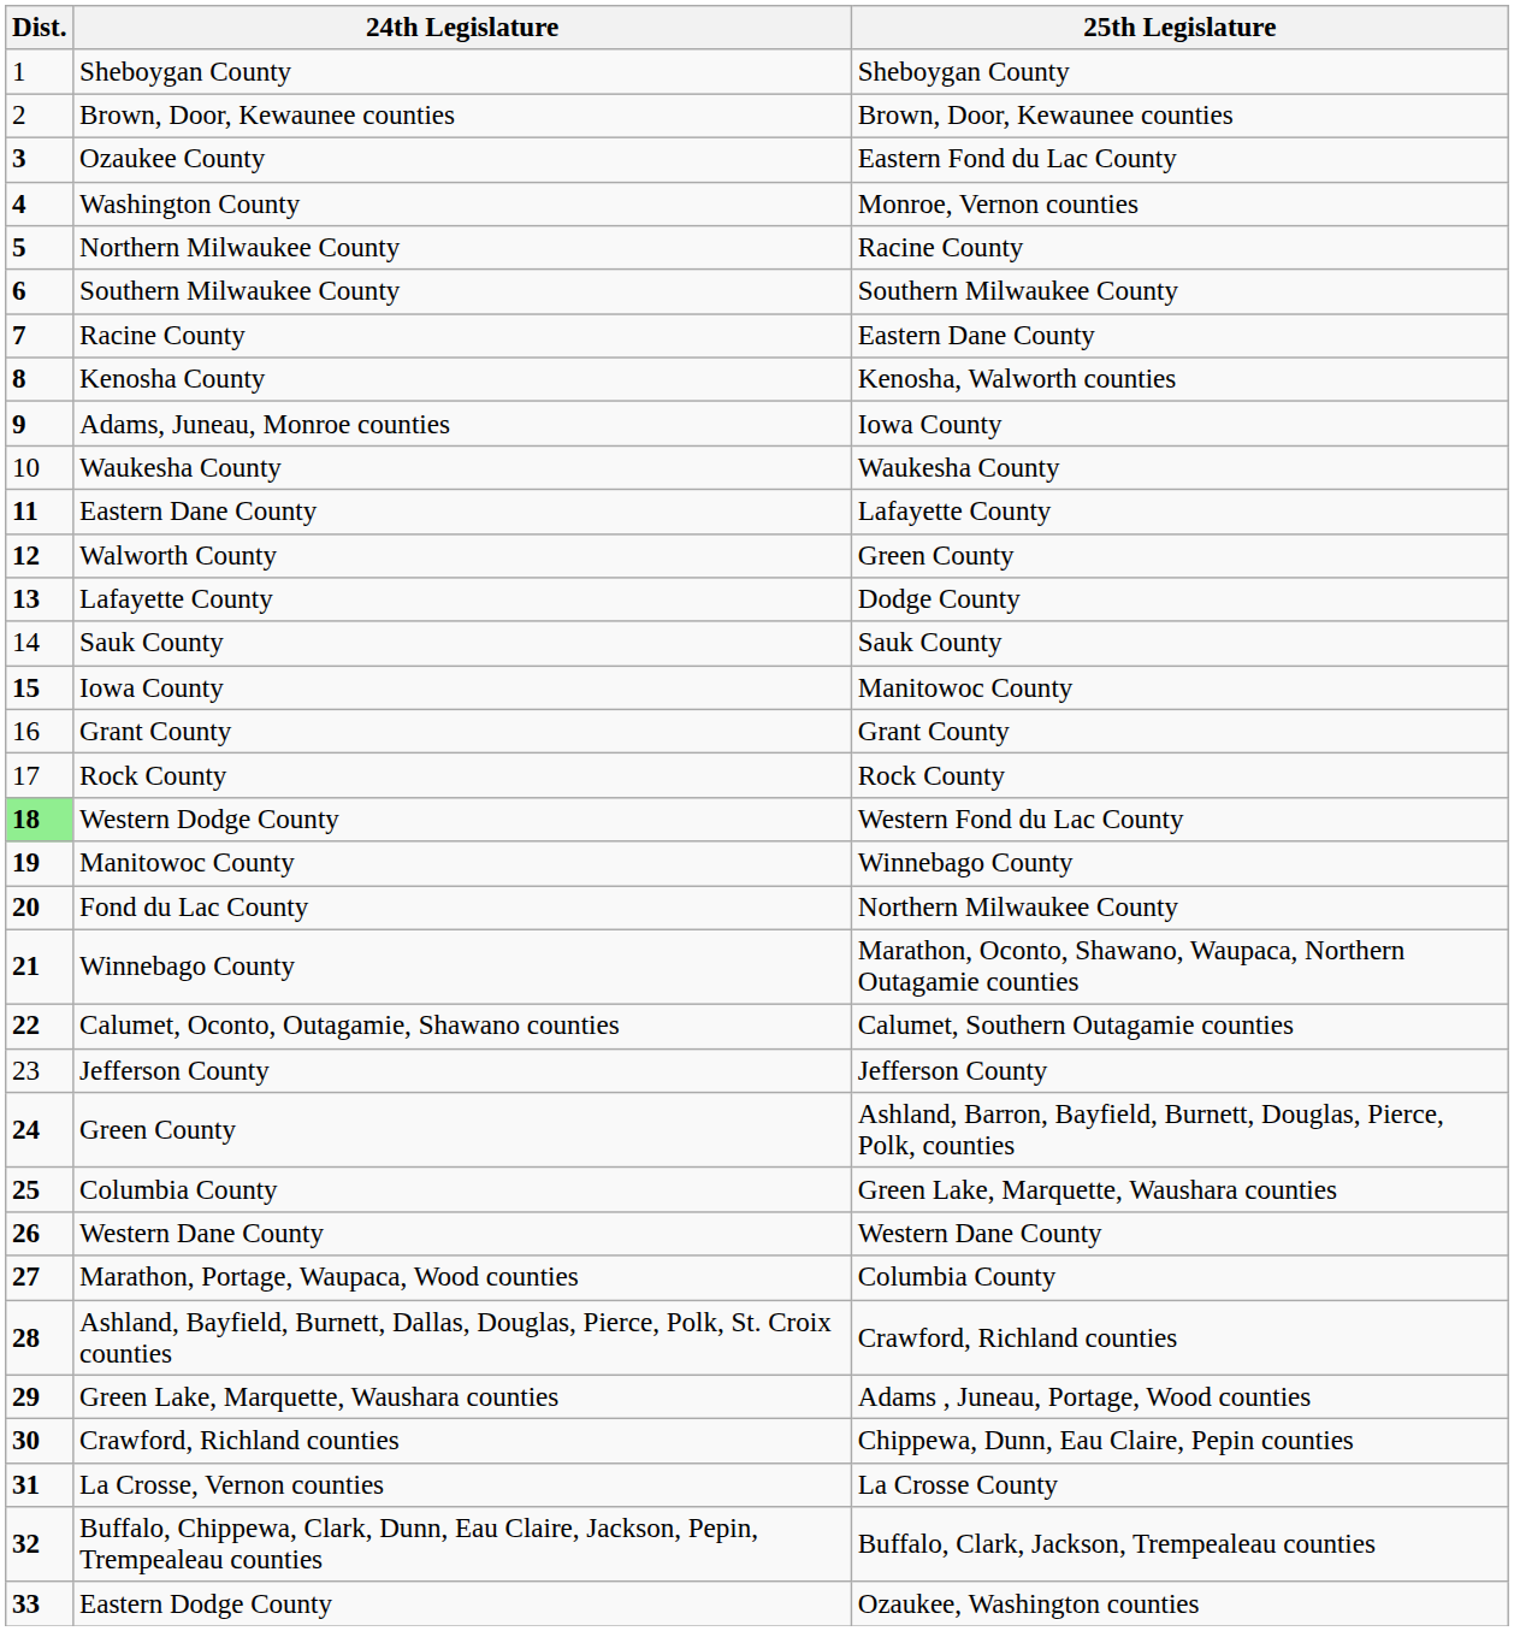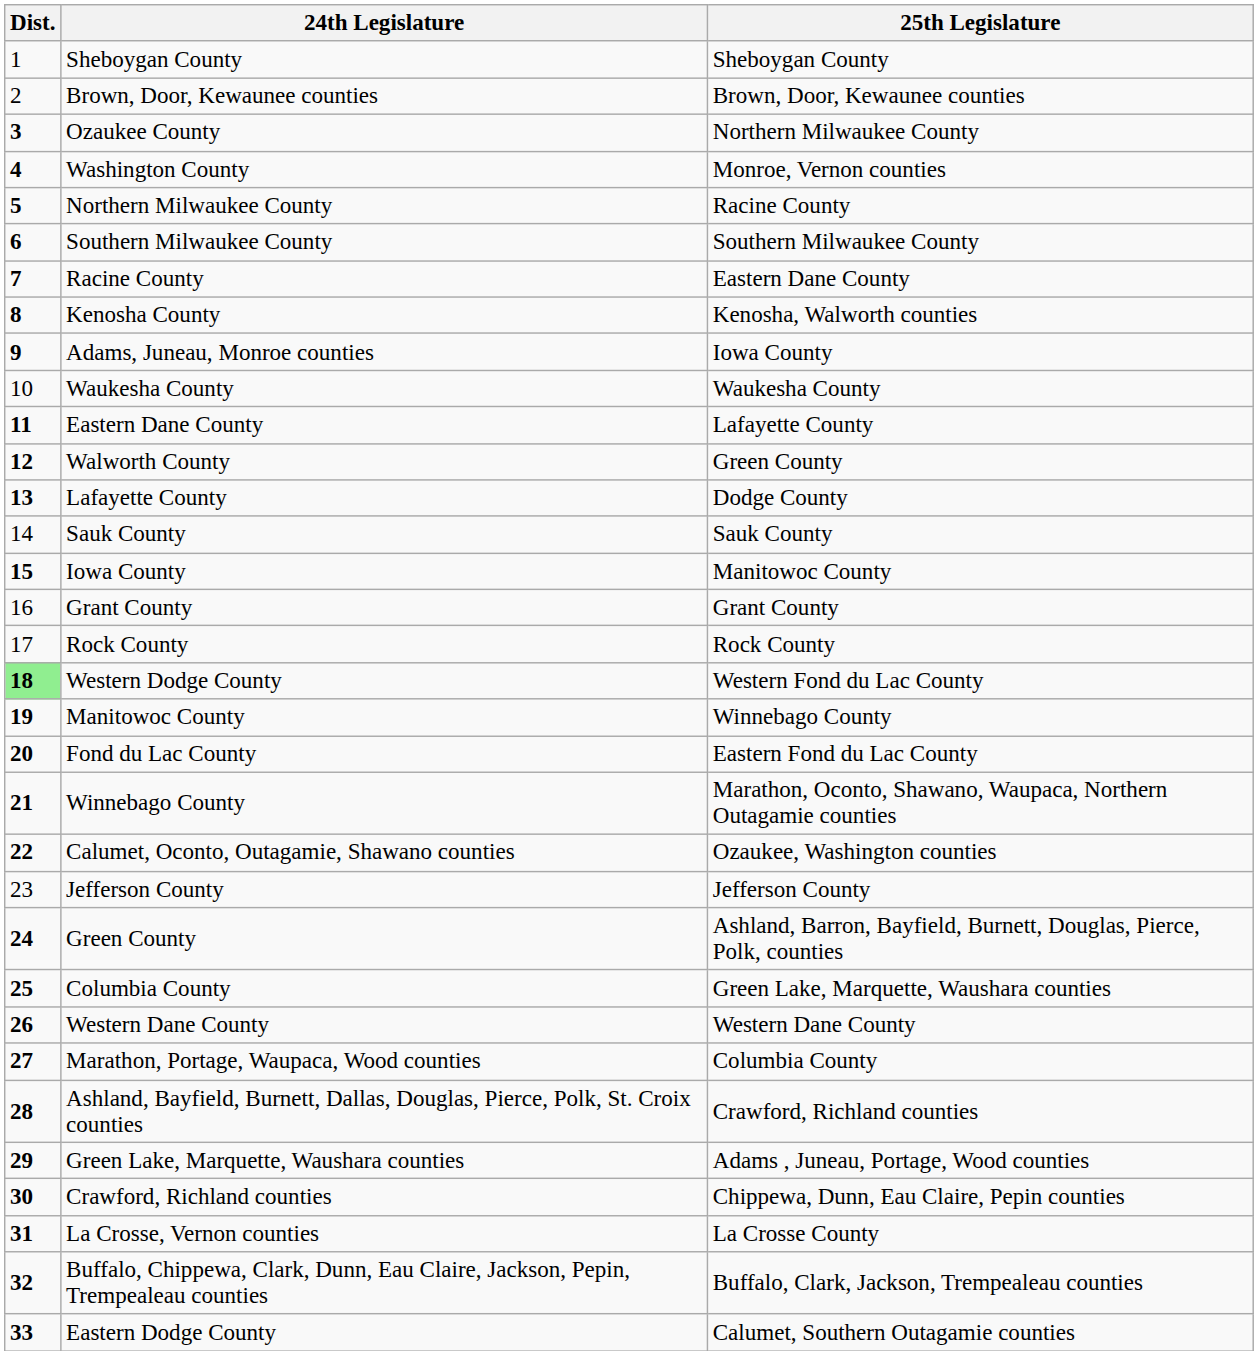 <table class="wikitable">
 <tr>
 <th>Dist.</th>
 <th>24th Legislature</th>
 <th>25th Legislature</th>
 </tr>
 <tr>
 <td>1</td>
 <td>Sheboygan County</td>
 <td>Sheboygan County</td>
 </tr>
 <tr>
 <td>2</td>
 <td>Brown, Door, Kewaunee counties</td>
 <td>Brown, Door, Kewaunee counties</td>
 </tr>
 <tr>
 <td><strong>3</strong></td>
 <td>Ozaukee County</td>
-<td>Eastern Fond du Lac County</td>
+<td>Northern Milwaukee County</td>
 </tr>
 <tr>
 <td><strong>4</strong></td>
 <td>Washington County</td>
 <td>Monroe, Vernon counties</td>
 </tr>
 <tr>
 <td><strong>5</strong></td>
 <td>Northern Milwaukee County</td>
 <td>Racine County</td>
 </tr>
 <tr>
 <td><strong>6</strong></td>
 <td>Southern Milwaukee County</td>
 <td>Southern Milwaukee County</td>
 </tr>
 <tr>
 <td><strong>7</strong></td>
 <td>Racine County</td>
 <td>Eastern Dane County</td>
 </tr>
 <tr>
 <td><strong>8</strong></td>
 <td>Kenosha County</td>
 <td>Kenosha, Walworth counties</td>
 </tr>
 <tr>
 <td><strong>9</strong></td>
 <td>Adams, Juneau, Monroe counties</td>
 <td>Iowa County</td>
 </tr>
 <tr>
 <td>10</td>
 <td>Waukesha County</td>
 <td>Waukesha County</td>
 </tr>
 <tr>
 <td><strong>11</strong></td>
 <td>Eastern Dane County</td>
 <td>Lafayette County</td>
 </tr>
 <tr>
 <td><strong>12</strong></td>
 <td>Walworth County</td>
 <td>Green County</td>
 </tr>
 <tr>
 <td><strong>13</strong></td>
 <td>Lafayette County</td>
 <td>Dodge County</td>
 </tr>
 <tr>
 <td>14</td>
 <td>Sauk County</td>
 <td>Sauk County</td>
 </tr>
 <tr>
 <td><strong>15</strong></td>
 <td>Iowa County</td>
 <td>Manitowoc County</td>
 </tr>
 <tr>
 <td>16</td>
 <td>Grant County</td>
 <td>Grant County</td>
 </tr>
 <tr>
 <td>17</td>
 <td>Rock County</td>
 <td>Rock County</td>
 </tr>
 <tr>
 <td style="background: lightgreen;"><strong>18</strong></td>
 <td>Western Dodge County</td>
 <td>Western Fond du Lac County</td>
 </tr>
 <tr>
 <td><strong>19</strong></td>
 <td>Manitowoc County</td>
 <td>Winnebago County</td>
 </tr>
 <tr>
 <td><strong>20</strong></td>
 <td>Fond du Lac County</td>
-<td>Northern Milwaukee County</td>
+<td>Eastern Fond du Lac County</td>
 </tr>
 <tr>
 <td><strong>21</strong></td>
 <td>Winnebago County</td>
 <td>Marathon, Oconto, Shawano, Waupaca, Northern Outagamie counties</td>
 </tr>
 <tr>
 <td><strong>22</strong></td>
 <td>Calumet, Oconto, Outagamie, Shawano counties</td>
-<td>Calumet, Southern Outagamie counties</td>
+<td>Ozaukee, Washington counties</td>
 </tr>
 <tr>
 <td>23</td>
 <td>Jefferson County</td>
 <td>Jefferson County</td>
 </tr>
 <tr>
 <td><strong>24</strong></td>
 <td>Green County</td>
 <td>Ashland, Barron, Bayfield, Burnett, Douglas, Pierce, Polk,  counties</td>
 </tr>
 <tr>
 <td><strong>25</strong></td>
 <td>Columbia County</td>
 <td>Green Lake, Marquette, Waushara counties</td>
 </tr>
 <tr>
 <td><strong>26</strong></td>
 <td>Western Dane County</td>
 <td>Western Dane County</td>
 </tr>
 <tr>
 <td><strong>27</strong></td>
 <td>Marathon, Portage, Waupaca, Wood counties</td>
 <td>Columbia County</td>
 </tr>
 <tr>
 <td><strong>28</strong></td>
 <td>Ashland, Bayfield, Burnett, Dallas, Douglas, Pierce, Polk, St. Croix counties</td>
 <td>Crawford, Richland counties</td>
 </tr>
 <tr>
 <td><strong>29</strong></td>
 <td>Green Lake, Marquette, Waushara counties</td>
 <td>Adams , Juneau, Portage, Wood counties</td>
 </tr>
 <tr>
 <td><strong>30</strong></td>
 <td>Crawford, Richland counties</td>
 <td>Chippewa, Dunn, Eau Claire, Pepin counties</td>
 </tr>
 <tr>
 <td><strong>31</strong></td>
 <td>La Crosse, Vernon counties</td>
 <td>La Crosse County</td>
 </tr>
 <tr>
 <td><strong>32</strong></td>
 <td>Buffalo, Chippewa, Clark, Dunn, Eau Claire, Jackson, Pepin, Trempealeau counties</td>
 <td>Buffalo, Clark, Jackson, Trempealeau counties</td>
 </tr>
 <tr>
 <td><strong>33</strong></td>
 <td>Eastern Dodge County</td>
-<td>Ozaukee, Washington counties</td>
+<td>Calumet, Southern Outagamie counties</td>
 </tr>
 </table>
